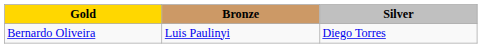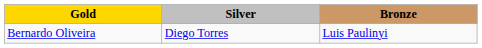 <table class="wikitable" style="text-align:left">
 <tr align="center">
 <td width=200 bgcolor=gold><strong>Gold</strong></td>
+<td width=200 bgcolor=silver><strong>Silver</strong></td>
 <td width=200 bgcolor=CC9966><strong>Bronze</strong></td>
-<td width=200 bgcolor=silver><strong>Silver</strong></td>
 </tr>
 <tr>
 <td><a href='#'>Bernardo Oliveira</a><br><em></em></td>
+<td><a href='#'>Diego Torres</a><br><em></em></td>
 <td><a href='#'>Luis Paulinyi</a><br><em></em></td>
-<td><a href='#'>Diego Torres</a><br><em></em></td>
 </tr>
 </table>
